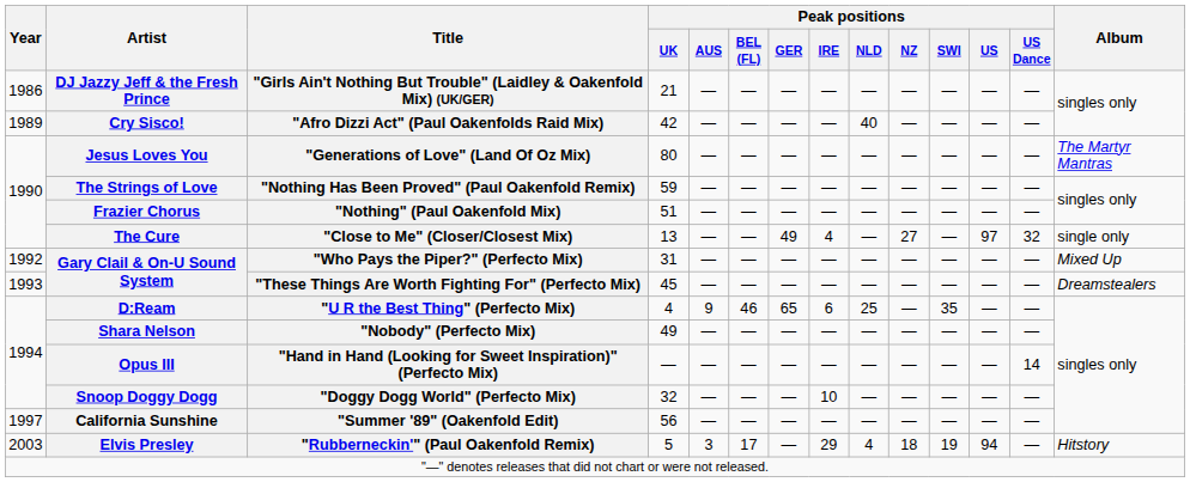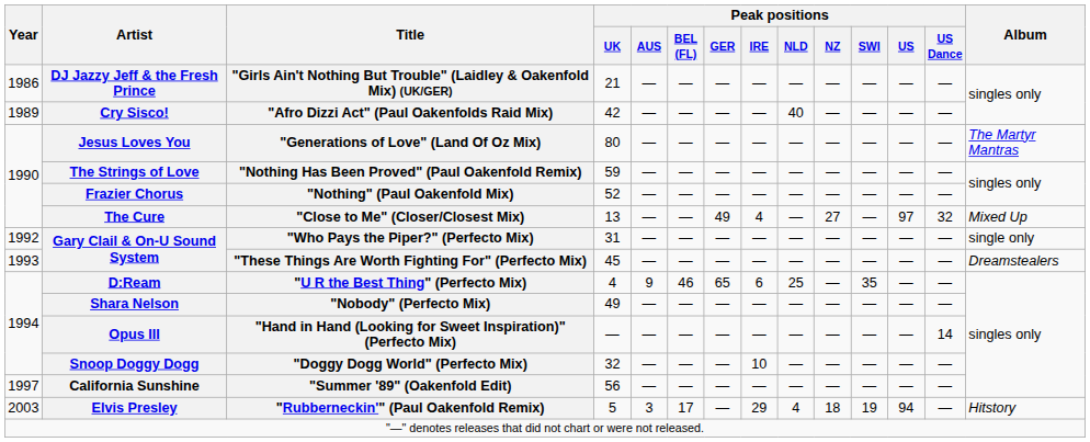 <table class="wikitable plainrowheaders" style="text-align:center;">
 <tr>
 <th scope="col" rowspan="2">Year</th>
 <th scope="col" rowspan="2">Artist</th>
 <th scope="col" rowspan="2">Title</th>
 <th scope="col" colspan="10">Peak positions</th>
 <th scope="col" rowspan="2">Album</th>
 </tr>
 <tr>
 <th scope="col" style="width:35px;"><small><a href='#'>UK</a></small></th>
 <th scope="col" style="width:35px;"><small><a href='#'>AUS</a></small></th>
 <th scope="col" style="width:35px;"><small><a href='#'>BEL<br>(FL)</a></small></th>
 <th scope="col" style="width:35px;"><small><a href='#'>GER</a></small></th>
 <th scope="col" style="width:35px;"><small><a href='#'>IRE</a></small></th>
 <th scope="col" style="width:35px;"><small><a href='#'>NLD</a></small></th>
 <th scope="col" style="width:35px;"><small><a href='#'>NZ</a></small></th>
 <th scope="col" style="width:35px;"><small><a href='#'>SWI</a></small></th>
 <th scope="col" style="width:35px;"><small><a href='#'>US</a></small></th>
 <th scope="col" style="width:35px;"><small><a href='#'>US Dance</a></small></th>
 </tr>
 <tr>
 <td>1986</td>
 <th scope="row"><a href='#'>DJ Jazzy Jeff & the Fresh Prince</a></th>
 <th scope="row">"Girls Ain't Nothing But Trouble" (Laidley & Oakenfold Mix) <small>(UK/GER)</small></th>
 <td>21</td>
 <td>—</td>
 <td>—</td>
 <td>—</td>
 <td>—</td>
 <td>—</td>
 <td>—</td>
 <td>—</td>
 <td>—</td>
 <td>—</td>
 <td style="text-align:left;" rowspan="2">singles only</td>
 </tr>
 <tr>
 <td>1989</td>
 <th scope="row"><a href='#'>Cry Sisco!</a></th>
 <th scope="row">"Afro Dizzi Act" (Paul Oakenfolds Raid Mix)</th>
 <td>42</td>
 <td>—</td>
 <td>—</td>
 <td>—</td>
 <td>—</td>
 <td>40</td>
 <td>—</td>
 <td>—</td>
 <td>—</td>
 <td>—</td>
 </tr>
 <tr>
 <td rowspan="4">1990</td>
 <th scope="row"><a href='#'>Jesus Loves You</a></th>
 <th scope="row">"Generations of Love" (Land Of Oz Mix)</th>
 <td>80</td>
 <td>—</td>
 <td>—</td>
 <td>—</td>
 <td>—</td>
 <td>—</td>
 <td>—</td>
 <td>—</td>
 <td>—</td>
 <td>—</td>
 <td style="text-align:left;"><em><a href='#'>The Martyr Mantras</a></em></td>
 </tr>
 <tr>
 <th scope="row"><a href='#'>The Strings of Love</a></th>
 <th scope="row">"Nothing Has Been Proved" (Paul Oakenfold Remix)</th>
 <td>59</td>
 <td>—</td>
 <td>—</td>
 <td>—</td>
 <td>—</td>
 <td>—</td>
 <td>—</td>
 <td>—</td>
 <td>—</td>
 <td>—</td>
 <td style="text-align:left;" rowspan="2">singles only</td>
 </tr>
 <tr>
 <th scope="row"><a href='#'>Frazier Chorus</a></th>
 <th scope="row">"Nothing" (Paul Oakenfold Mix)</th>
-<td>51</td>
+<td>52</td>
 <td>—</td>
 <td>—</td>
 <td>—</td>
 <td>—</td>
 <td>—</td>
 <td>—</td>
 <td>—</td>
 <td>—</td>
 <td>—</td>
 </tr>
 <tr>
 <th scope="row"><a href='#'>The Cure</a></th>
 <th scope="row">"Close to Me" (Closer/Closest Mix)</th>
 <td>13</td>
 <td>—</td>
 <td>—</td>
 <td>49</td>
 <td>4</td>
 <td>—</td>
 <td>27</td>
 <td>—</td>
 <td>97</td>
 <td>32</td>
-<td style="text-align:left;">single only</td>
+<td style="text-align:left;"><em>Mixed Up</em></td>
 </tr>
 <tr>
 <td>1992</td>
 <th scope="row" rowspan="2"><a href='#'>Gary Clail & On-U Sound System</a></th>
 <th scope="row">"Who Pays the Piper?" (Perfecto Mix)</th>
 <td>31</td>
 <td>—</td>
 <td>—</td>
 <td>—</td>
 <td>—</td>
 <td>—</td>
 <td>—</td>
 <td>—</td>
 <td>—</td>
 <td>—</td>
-<td style="text-align:left;"><em>Mixed Up</em></td>
+<td style="text-align:left;">single only</td>
 </tr>
 <tr>
 <td>1993</td>
 <th scope="row">"These Things Are Worth Fighting For" (Perfecto Mix)</th>
 <td>45</td>
 <td>—</td>
 <td>—</td>
 <td>—</td>
 <td>—</td>
 <td>—</td>
 <td>—</td>
 <td>—</td>
 <td>—</td>
 <td>—</td>
 <td style="text-align:left;"><em>Dreamstealers</em></td>
 </tr>
 <tr>
 <td rowspan="4">1994</td>
 <th scope="row"><a href='#'>D:Ream</a></th>
 <th scope="row">"<a href='#'>U R the Best Thing</a>" (Perfecto Mix)</th>
 <td>4</td>
 <td>9</td>
 <td>46</td>
 <td>65</td>
 <td>6</td>
 <td>25</td>
 <td>—</td>
 <td>35</td>
 <td>—</td>
 <td>—</td>
 <td style="text-align:left;" rowspan="5">singles only</td>
 </tr>
 <tr>
 <th scope="row"><a href='#'>Shara Nelson</a></th>
 <th scope="row">"Nobody" (Perfecto Mix)</th>
 <td>49</td>
 <td>—</td>
 <td>—</td>
 <td>—</td>
 <td>—</td>
 <td>—</td>
 <td>—</td>
 <td>—</td>
 <td>—</td>
 <td>—</td>
 </tr>
 <tr>
 <th scope="row"><a href='#'>Opus III</a></th>
 <th scope="row">"Hand in Hand (Looking for Sweet Inspiration)" (Perfecto Mix)</th>
 <td>—</td>
 <td>—</td>
 <td>—</td>
 <td>—</td>
 <td>—</td>
 <td>—</td>
 <td>—</td>
 <td>—</td>
 <td>—</td>
 <td>14</td>
 </tr>
 <tr>
 <th scope="row"><a href='#'>Snoop Doggy Dogg</a></th>
 <th scope="row">"Doggy Dogg World" (Perfecto Mix)</th>
 <td>32</td>
 <td>—</td>
 <td>—</td>
 <td>—</td>
 <td>10</td>
 <td>—</td>
 <td>—</td>
 <td>—</td>
 <td>—</td>
 <td>—</td>
 </tr>
 <tr>
 <td>1997</td>
 <th scope="row">California Sunshine</th>
 <th scope="row">"Summer '89" (Oakenfold Edit)</th>
 <td>56</td>
 <td>—</td>
 <td>—</td>
 <td>—</td>
 <td>—</td>
 <td>—</td>
 <td>—</td>
 <td>—</td>
 <td>—</td>
 <td>—</td>
 </tr>
 <tr>
 <td>2003</td>
 <th scope="row"><a href='#'>Elvis Presley</a></th>
 <th scope="row">"<a href='#'>Rubberneckin'</a>" (Paul Oakenfold Remix)</th>
 <td>5</td>
 <td>3</td>
 <td>17</td>
 <td>—</td>
 <td>29</td>
 <td>4</td>
 <td>18</td>
 <td>19</td>
 <td>94</td>
 <td>—</td>
 <td style="text-align:left;"><em>Hitstory</em></td>
 </tr>
 <tr>
 <td colspan="14" style="font-size:85%">"—" denotes releases that did not chart or were not released.</td>
 </tr>
 </table>
